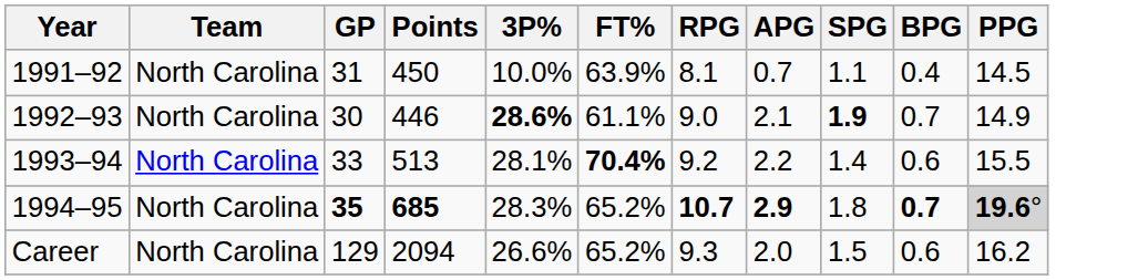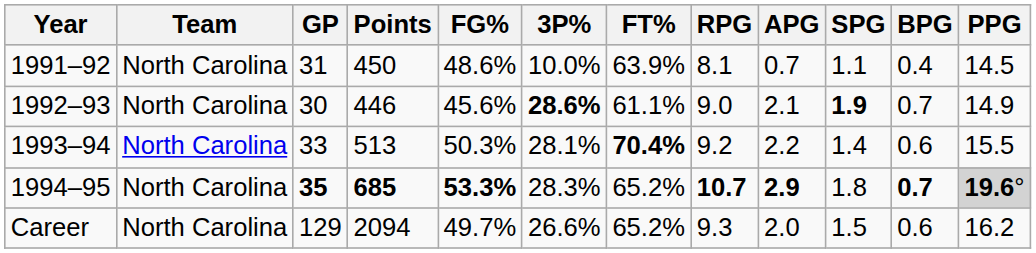 <table class="wikitable">
 <tr>
 <th>Year</th>
 <th>Team</th>
 <th>GP</th>
 <th>Points</th>
+<th>FG%</th>
 <th>3P%</th>
 <th>FT%</th>
 <th>RPG</th>
 <th>APG</th>
 <th>SPG</th>
 <th>BPG</th>
 <th>PPG</th>
 </tr>
 <tr>
 <td>1991–92</td>
 <td>North Carolina</td>
 <td>31</td>
 <td>450</td>
+<td>48.6%</td>
 <td>10.0%</td>
 <td>63.9%</td>
 <td>8.1</td>
 <td>0.7</td>
 <td>1.1</td>
 <td>0.4</td>
 <td>14.5</td>
 </tr>
 <tr>
 <td>1992–93</td>
 <td>North Carolina</td>
 <td>30</td>
 <td>446</td>
+<td>45.6%</td>
 <td><strong>28.6%</strong></td>
 <td>61.1%</td>
 <td>9.0</td>
 <td>2.1</td>
 <td><strong>1.9</strong></td>
 <td>0.7</td>
 <td>14.9</td>
 </tr>
 <tr>
 <td>1993–94</td>
 <td><a href='#'>North Carolina</a></td>
 <td>33</td>
 <td>513</td>
+<td>50.3%</td>
 <td>28.1%</td>
 <td><strong>70.4%</strong></td>
 <td>9.2</td>
 <td>2.2</td>
 <td>1.4</td>
 <td>0.6</td>
 <td>15.5</td>
 </tr>
 <tr>
 <td>1994–95</td>
 <td>North Carolina</td>
 <td><strong>35</strong></td>
 <td><strong>685</strong></td>
+<td><strong>53.3%</strong></td>
 <td>28.3%</td>
 <td>65.2%</td>
 <td><strong>10.7</strong></td>
 <td><strong>2.9</strong></td>
 <td>1.8</td>
 <td><strong>0.7</strong></td>
 <td style="background:#D3D3D3"><strong>19.6</strong>°</td>
 </tr>
 <tr>
 <td>Career</td>
 <td>North Carolina</td>
 <td>129</td>
 <td>2094</td>
+<td>49.7%</td>
 <td>26.6%</td>
 <td>65.2%</td>
 <td>9.3</td>
 <td>2.0</td>
 <td>1.5</td>
 <td>0.6</td>
 <td>16.2</td>
 </tr>
 </table>
